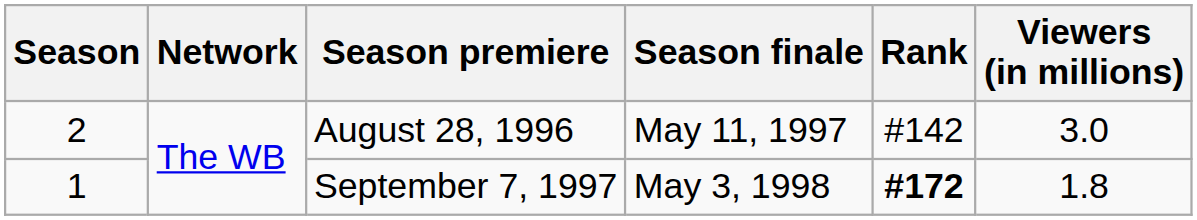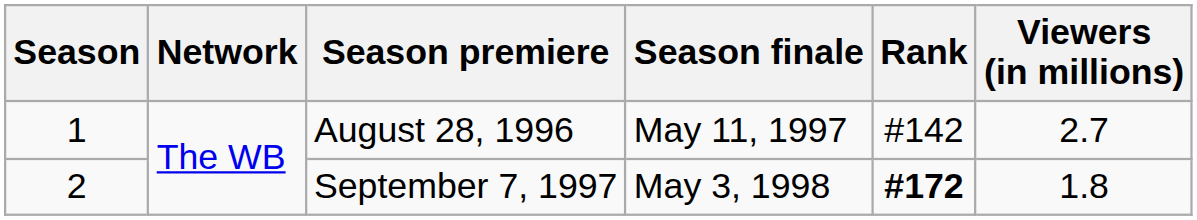 <table class="wikitable">
 <tr>
 <th>Season</th>
 <th>Network</th>
 <th>Season premiere</th>
 <th>Season finale</th>
 <th>Rank</th>
 <th>Viewers<br>(in millions)</th>
 </tr>
 <tr>
-<td style="text-align:center;">2</td>
+<td style="text-align:center;">1</td>
 <td rowspan=2><a href='#'>The WB</a></td>
 <td>August 28, 1996</td>
 <td>May 11, 1997</td>
 <td style="text-align:center">#142</td>
-<td style="text-align:center">3.0</td>
+<td style="text-align:center">2.7</td>
 </tr>
 <tr>
-<td style="text-align:center;">1</td>
+<td style="text-align:center;">2</td>
 <td>September 7, 1997</td>
 <td>May 3, 1998</td>
 <td style="text-align:center"><strong>#172</strong></td>
 <td style="text-align:center">1.8</td>
 </tr>
 </table>
